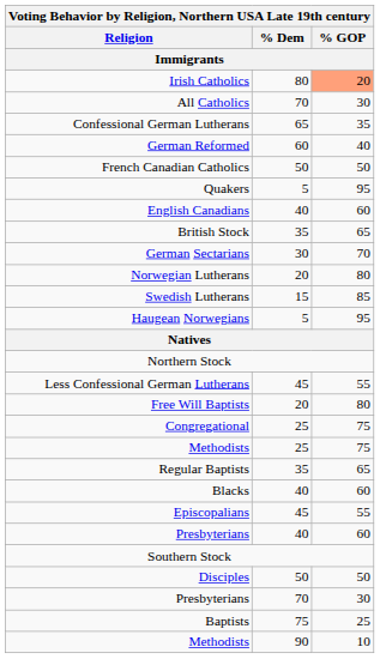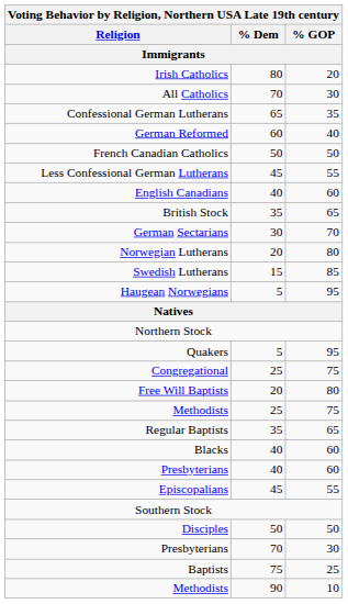 <table class="wikitable" style="text-align: right">
 <tr>
 <th colspan="3">Voting Behavior by Religion, Northern USA Late 19th century</th>
 </tr>
 <tr>
 <th><a href='#'>Religion</a></th>
 <th>% Dem</th>
 <th>% GOP</th>
 </tr>
 <tr>
 <th colspan="3">Immigrants</th>
 </tr>
 <tr>
 <td><a href='#'>Irish Catholics</a></td>
 <td>80</td>
-<td style="background: lightsalmon;">20</td>
+<td>20</td>
 </tr>
 <tr>
 <td>All <a href='#'>Catholics</a></td>
 <td>70</td>
 <td>30</td>
 </tr>
 <tr>
 <td>Confessional German Lutherans</td>
 <td>65</td>
 <td>35</td>
 </tr>
 <tr>
 <td><a href='#'>German Reformed</a></td>
 <td>60</td>
 <td>40</td>
 </tr>
 <tr>
 <td>French Canadian Catholics</td>
 <td>50</td>
 <td>50</td>
 </tr>
 <tr>
-<td>Quakers</td>
-<td>5</td>
-<td>95</td>
+<td>Less Confessional German <a href='#'>Lutherans</a></td>
+<td>45</td>
+<td>55</td>
 </tr>
 <tr>
 <td><a href='#'>English Canadians</a></td>
 <td>40</td>
 <td>60</td>
 </tr>
 <tr>
 <td>British Stock</td>
 <td>35</td>
 <td>65</td>
 </tr>
 <tr>
 <td><a href='#'>German</a> <a href='#'>Sectarians</a></td>
 <td>30</td>
 <td>70</td>
 </tr>
 <tr>
 <td><a href='#'>Norwegian</a> Lutherans</td>
 <td>20</td>
 <td>80</td>
 </tr>
 <tr>
 <td><a href='#'>Swedish</a> Lutherans</td>
 <td>15</td>
 <td>85</td>
 </tr>
 <tr>
 <td><a href='#'>Haugean</a> <a href='#'>Norwegians</a></td>
 <td>5</td>
 <td>95</td>
 </tr>
 <tr>
 <th colspan="3">Natives</th>
 </tr>
 <tr>
 <td colspan="3" style="text-align: center">Northern Stock</td>
 </tr>
 <tr>
-<td>Less Confessional German <a href='#'>Lutherans</a></td>
-<td>45</td>
-<td>55</td>
+<td>Quakers</td>
+<td>5</td>
+<td>95</td>
+</tr>
+<tr>
+<td><a href='#'>Congregational</a></td>
+<td>25</td>
+<td>75</td>
 </tr>
 <tr>
 <td><a href='#'>Free Will Baptists</a></td>
 <td>20</td>
 <td>80</td>
-</tr>
-<tr>
-<td><a href='#'>Congregational</a></td>
-<td>25</td>
-<td>75</td>
 </tr>
 <tr>
 <td><a href='#'>Methodists</a></td>
 <td>25</td>
 <td>75</td>
 </tr>
 <tr>
 <td>Regular Baptists</td>
 <td>35</td>
 <td>65</td>
 </tr>
 <tr>
 <td>Blacks</td>
 <td>40</td>
 <td>60</td>
 </tr>
 <tr>
+<td><a href='#'>Presbyterians</a></td>
+<td>40</td>
+<td>60</td>
+</tr>
+<tr>
 <td><a href='#'>Episcopalians</a></td>
 <td>45</td>
 <td>55</td>
-</tr>
-<tr>
-<td><a href='#'>Presbyterians</a></td>
-<td>40</td>
-<td>60</td>
 </tr>
 <tr>
 <td colspan="3" style="text-align: center">Southern Stock</td>
 </tr>
 <tr>
 <td><a href='#'>Disciples</a></td>
 <td>50</td>
 <td>50</td>
 </tr>
 <tr>
 <td>Presbyterians</td>
 <td>70</td>
 <td>30</td>
 </tr>
 <tr>
 <td>Baptists</td>
 <td>75</td>
 <td>25</td>
 </tr>
 <tr>
 <td><a href='#'>Methodists</a></td>
 <td>90</td>
 <td>10</td>
 </tr>
 </table>
